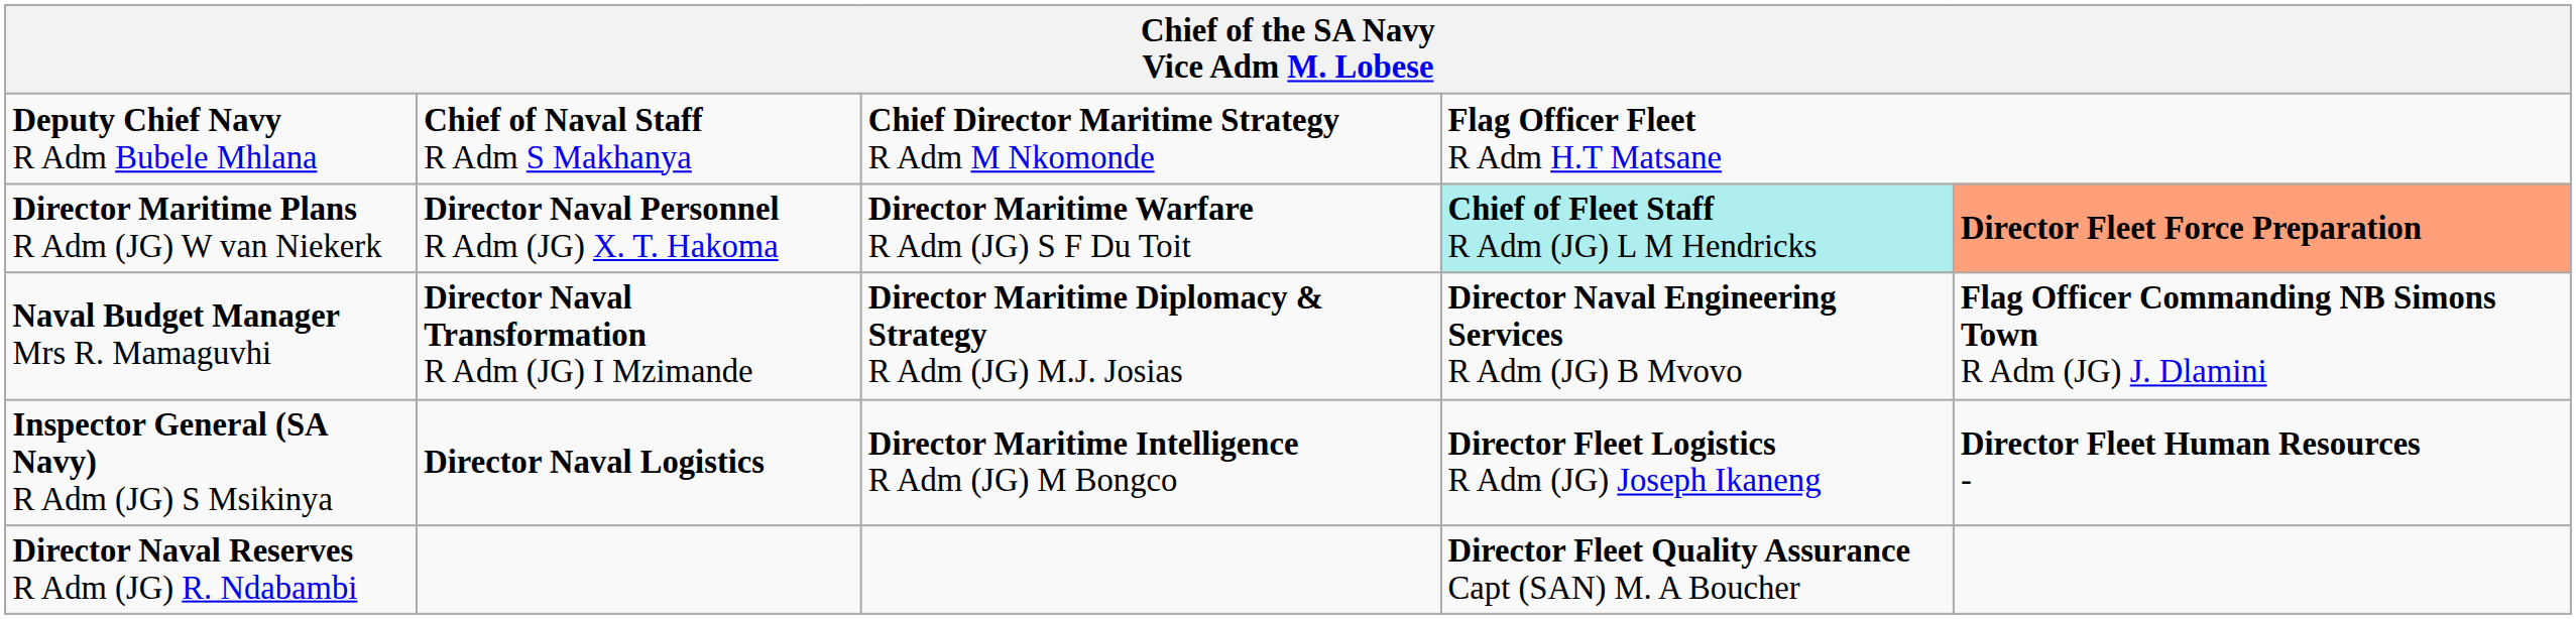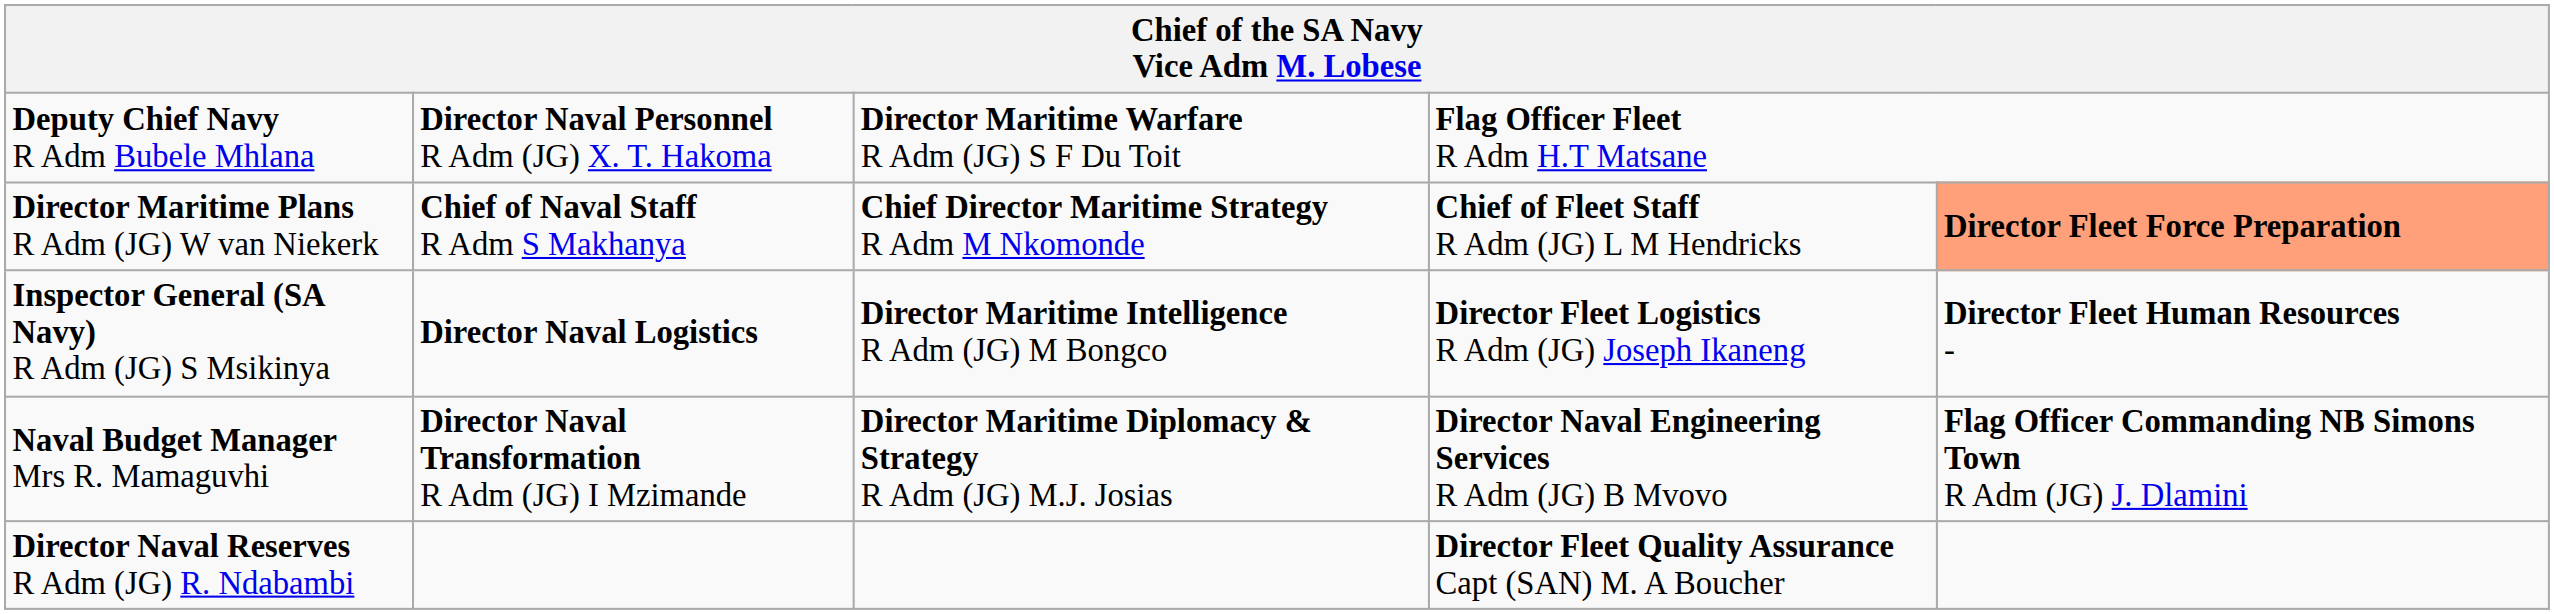 <table class="wikitable">
 <tr>
 <th colspan="5">Chief of the SA Navy<br>Vice Adm <a href='#'>M. Lobese</a></th>
 </tr>
 <tr>
 <td><strong>Deputy Chief Navy</strong><br>R Adm <a href='#'>Bubele Mhlana</a></td>
-<td><strong>Chief of Naval Staff</strong><br>R Adm <a href='#'>S Makhanya</a></td>
-<td><strong>Chief Director Maritime Strategy</strong><br>R Adm <a href='#'>M Nkomonde</a></td>
+<td><strong>Director Naval Personnel</strong><br>R Adm (JG) <a href='#'>X. T. Hakoma</a></td>
+<td><strong>Director Maritime Warfare</strong><br>R Adm (JG) S F Du Toit</td>
 <td colspan="2"><strong>Flag Officer Fleet</strong><br>R Adm <a href='#'>H.T Matsane</a></td>
 </tr>
 <tr>
 <td><strong>Director Maritime Plans</strong><br>R Adm (JG) W van Niekerk</td>
-<td><strong>Director Naval Personnel</strong><br>R Adm (JG) <a href='#'>X. T. Hakoma</a></td>
-<td><strong>Director Maritime Warfare</strong><br>R Adm (JG) S F Du Toit</td>
-<td style="background: paleturquoise;"><strong>Chief of Fleet Staff</strong><br>R Adm (JG) L M Hendricks</td>
+<td><strong>Chief of Naval Staff</strong><br>R Adm <a href='#'>S Makhanya</a></td>
+<td><strong>Chief Director Maritime Strategy</strong><br>R Adm <a href='#'>M Nkomonde</a></td>
+<td><strong>Chief of Fleet Staff</strong><br>R Adm (JG) L M Hendricks</td>
 <td style="background: lightsalmon;"><strong>Director Fleet Force Preparation</strong></td>
+</tr>
+<tr>
+<td><strong>Inspector General (SA Navy)</strong><br>R Adm (JG) S Msikinya</td>
+<td><strong>Director Naval Logistics</strong></td>
+<td><strong>Director Maritime Intelligence</strong><br>R Adm (JG) M Bongco</td>
+<td><strong>Director Fleet Logistics</strong><br>R Adm (JG) <a href='#'>Joseph Ikaneng</a></td>
+<td><strong>Director Fleet Human Resources</strong><br> -</td>
 </tr>
 <tr>
 <td><strong>Naval Budget Manager</strong><br>Mrs R. Mamaguvhi</td>
 <td><strong>Director Naval Transformation</strong><br>R Adm (JG) I Mzimande</td>
 <td><strong>Director Maritime Diplomacy & Strategy</strong><br>R Adm (JG) M.J. Josias</td>
 <td><strong>Director Naval Engineering Services</strong><br>R Adm (JG) B Mvovo</td>
 <td><strong>Flag Officer Commanding NB Simons Town</strong><br>R Adm (JG) <a href='#'>J. Dlamini</a></td>
 </tr>
 <tr>
-<td><strong>Inspector General (SA Navy)</strong><br>R Adm (JG) S Msikinya</td>
-<td><strong>Director Naval Logistics</strong></td>
-<td><strong>Director Maritime Intelligence</strong><br>R Adm (JG) M Bongco</td>
-<td><strong>Director Fleet Logistics</strong><br>R Adm (JG) <a href='#'>Joseph Ikaneng</a></td>
-<td><strong>Director Fleet Human Resources</strong><br> -</td>
-</tr>
-<tr>
 <td><strong>Director Naval Reserves</strong><br>R Adm (JG) <a href='#'>R. Ndabambi</a></td>
 <td></td>
 <td></td>
 <td><strong>Director Fleet Quality Assurance</strong><br>Capt (SAN) M. A Boucher</td>
 </tr>
 </table>
